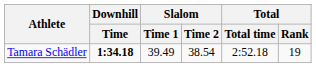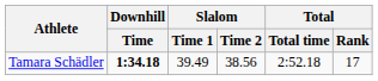 <table class="wikitable" style="font-size:90%">
 <tr>
 <th rowspan="2">Athlete</th>
 <th>Downhill</th>
 <th colspan="2">Slalom</th>
 <th colspan="2">Total</th>
 </tr>
 <tr>
 <th>Time</th>
 <th>Time 1</th>
 <th>Time 2</th>
 <th>Total time</th>
 <th>Rank</th>
 </tr>
 <tr>
 <td><a href='#'>Tamara Schädler</a></td>
 <td align="center"><strong>1:34.18</strong></td>
 <td align="center">39.49</td>
-<td align="center">38.54</td>
+<td align="center">38.56</td>
 <td align="center">2:52.18</td>
-<td align="center">19</td>
+<td align="center">17</td>
 </tr>
 </table>
